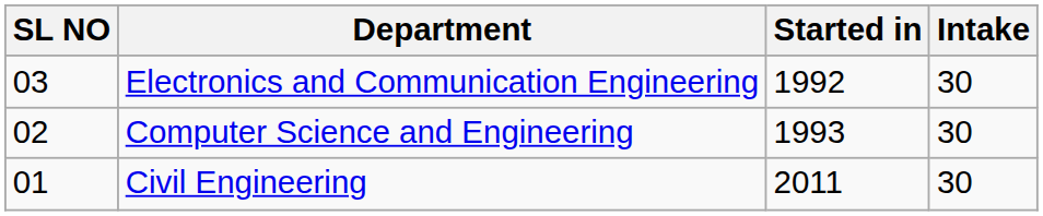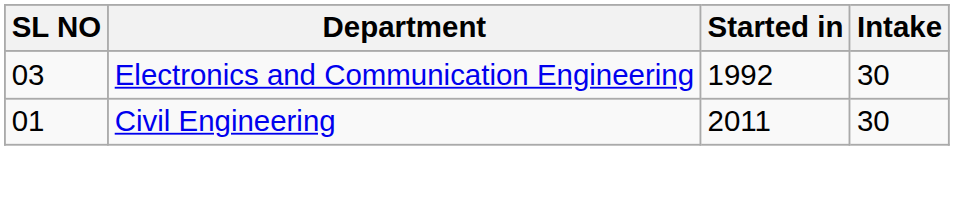 <table class="wikitable">
 <tr>
 <th>SL NO</th>
 <th>Department</th>
 <th>Started in</th>
 <th>Intake</th>
 </tr>
 <tr>
 <td>03</td>
 <td><a href='#'>Electronics and Communication Engineering</a></td>
 <td>1992</td>
 <td>30</td>
 </tr>
 <tr>
-<td>02</td>
-<td><a href='#'>Computer Science and Engineering</a></td>
-<td>1993</td>
-<td>30</td>
-</tr>
-<tr>
 <td>01</td>
 <td><a href='#'>Civil Engineering</a></td>
 <td>2011</td>
 <td>30</td>
 </tr>
 </table>
